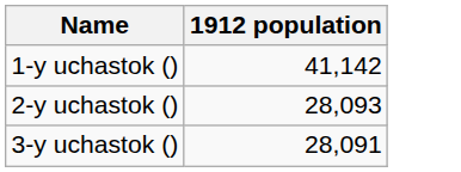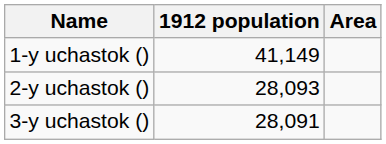 <table class="wikitable sortable">
 <tr>
 <th>Name</th>
 <th>1912 population</th>
+<th>Area</th>
 </tr>
 <tr>
 <td>1-y uchastok ()</td>
-<td align="right">41,142</td>
+<td align="right">41,149</td>
+<td></td>
 </tr>
 <tr>
 <td>2-y uchastok ()</td>
 <td align="right">28,093</td>
+<td></td>
 </tr>
 <tr>
 <td>3-y uchastok ()</td>
 <td align="right">28,091</td>
+<td></td>
 </tr>
 </table>
